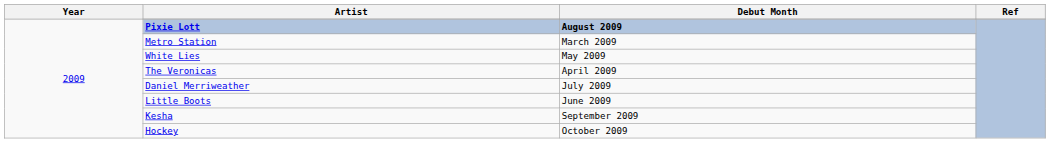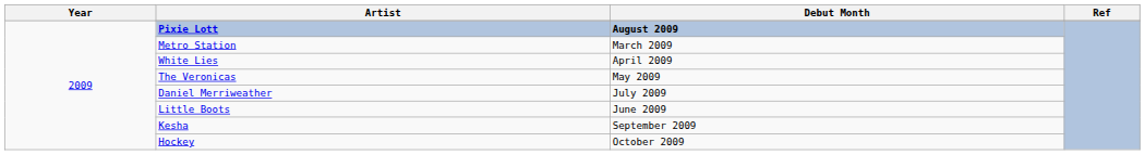 <table class="wikitable" style="width:75%;">
 <tr style="background:#bebebe;">
 <th style="width:10%;">Year</th>
 <th style="width:30%;">Artist</th>
 <th style="width:30%;">Debut Month</th>
 <th style="width:5%;">Ref</th>
 </tr>
 <tr>
 <td rowspan="9" align="center"><a href='#'>2009</a></td>
 </tr>
 <tr style="background:#B0C4DE">
 <td><strong><a href='#'>Pixie Lott</a></strong></td>
 <td><strong>August 2009</strong></td>
 <td rowspan="9" align="center"></td>
 </tr>
 <tr>
 <td><a href='#'>Metro Station</a></td>
 <td>March 2009</td>
 </tr>
 <tr>
 <td><a href='#'>White Lies</a></td>
-<td>May 2009</td>
+<td>April 2009</td>
 </tr>
 <tr>
 <td><a href='#'>The Veronicas</a></td>
-<td>April 2009</td>
+<td>May 2009</td>
 </tr>
 <tr>
 <td><a href='#'>Daniel Merriweather</a></td>
 <td>July 2009</td>
 </tr>
 <tr>
 <td><a href='#'>Little Boots</a></td>
 <td>June 2009</td>
 </tr>
 <tr>
 <td><a href='#'>Kesha</a></td>
 <td>September 2009</td>
 </tr>
 <tr>
 <td><a href='#'>Hockey</a></td>
 <td>October 2009</td>
 </tr>
 </table>
